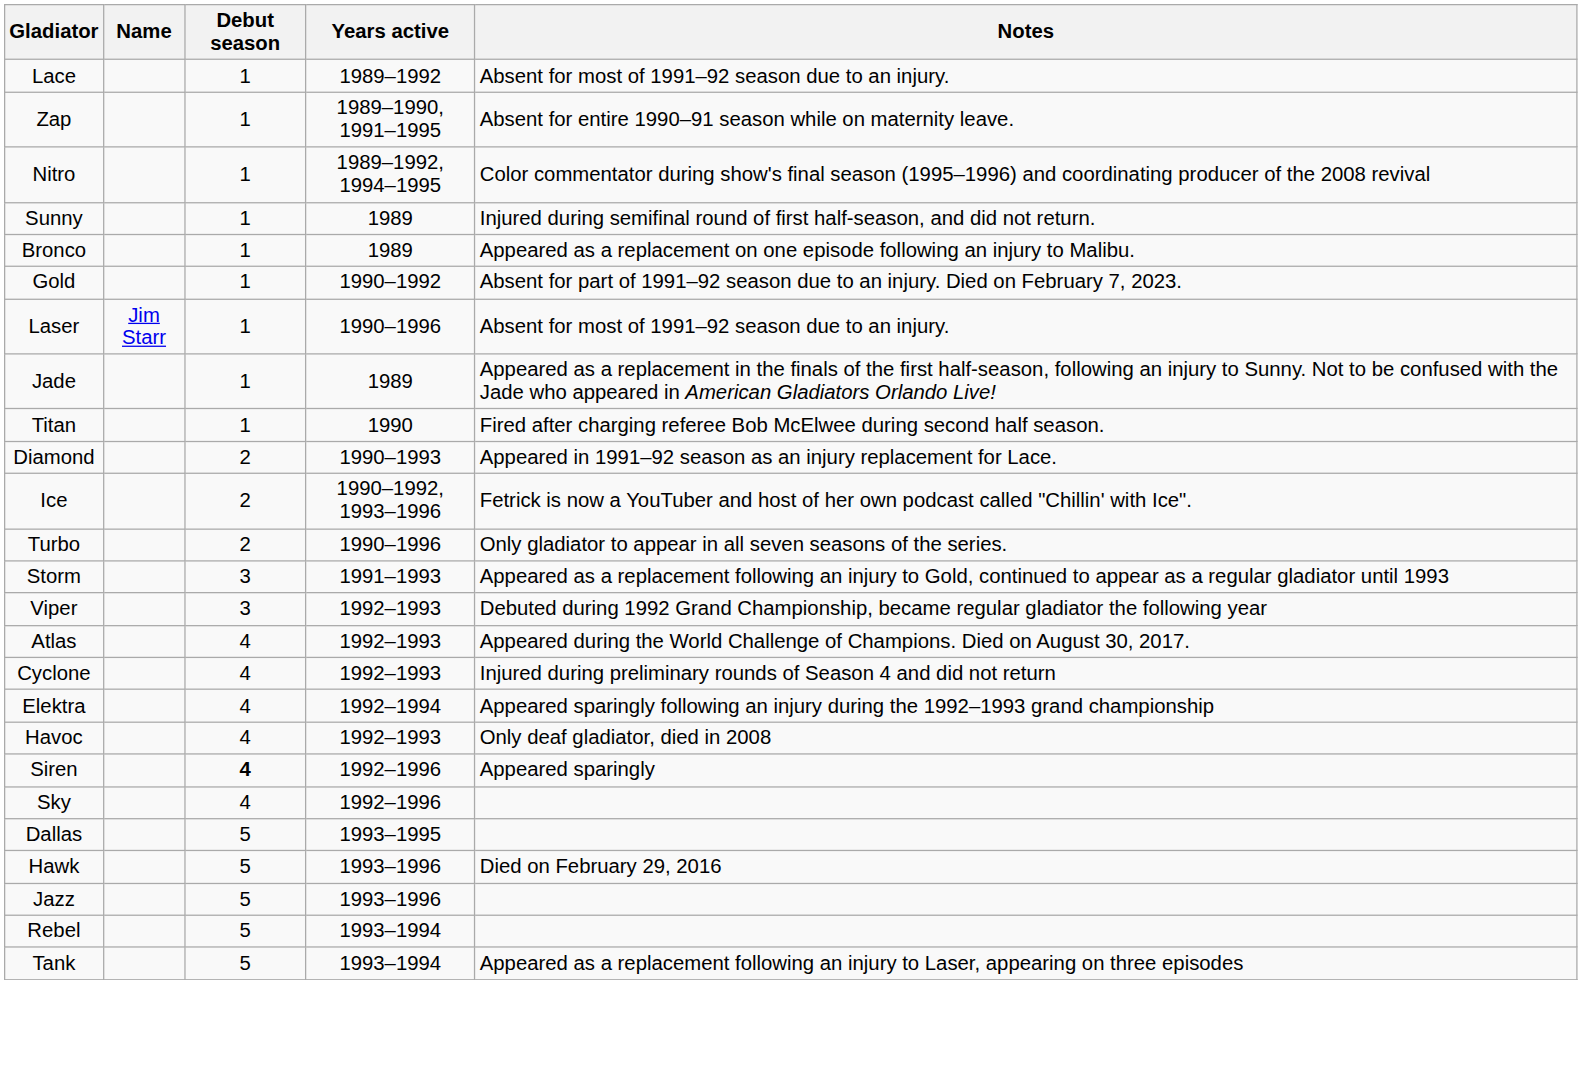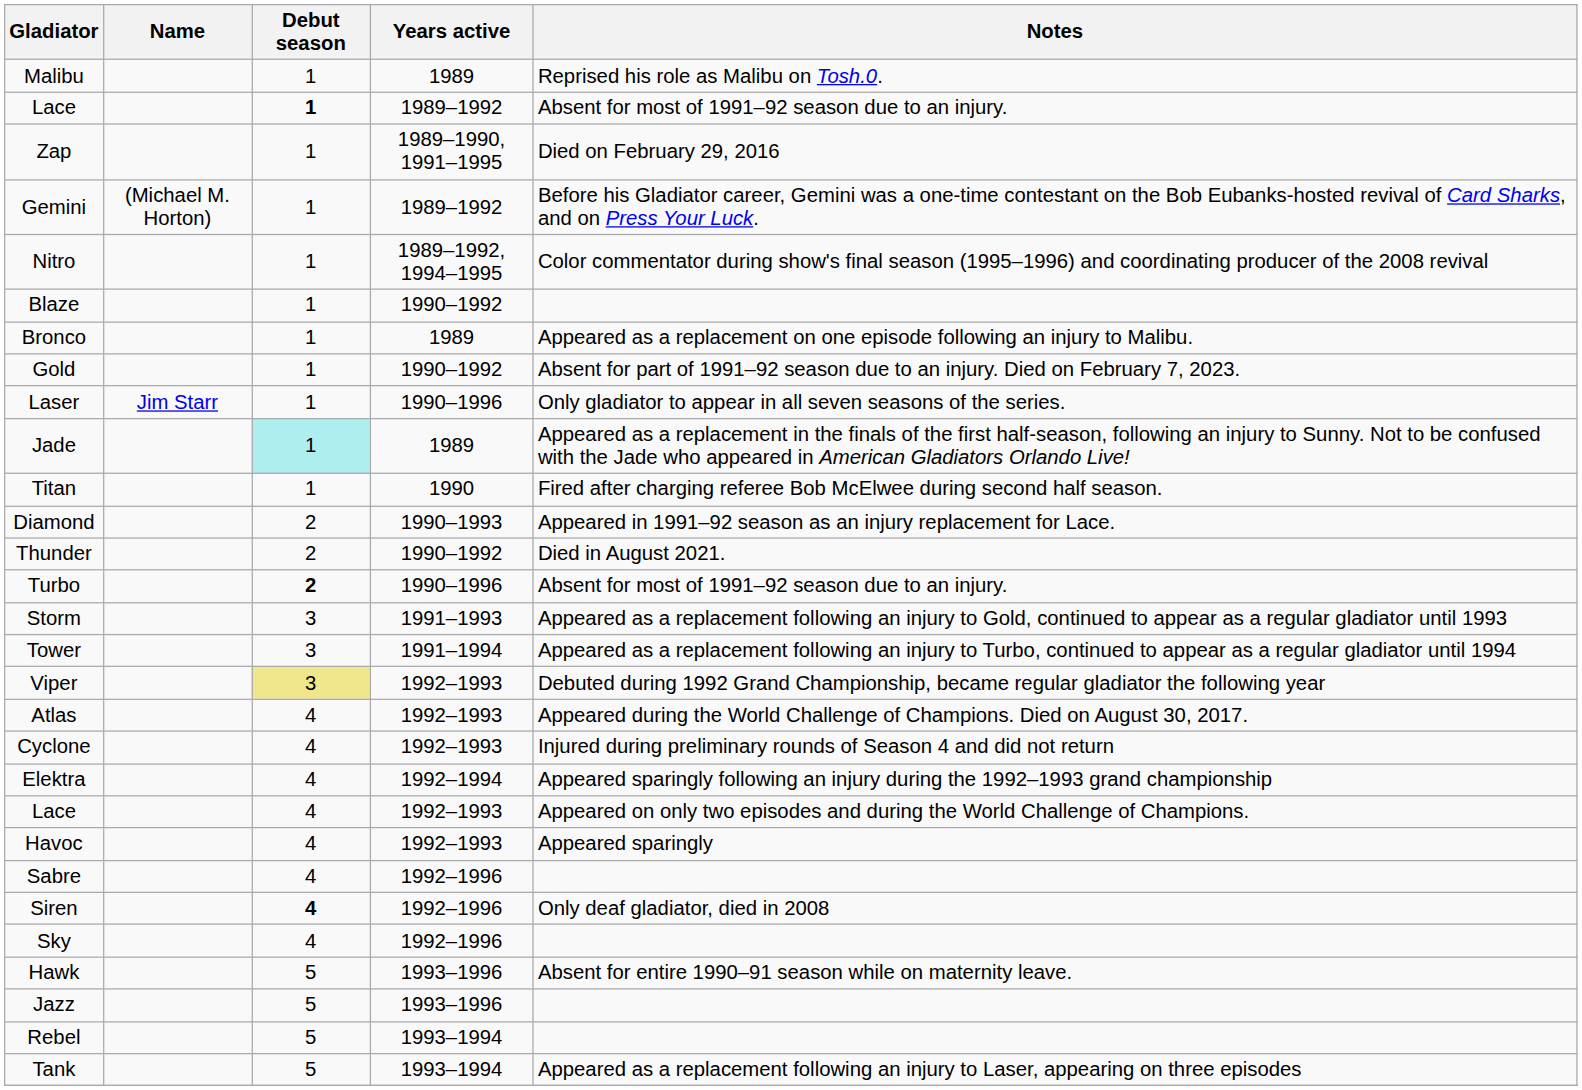 <table class="wikitable sortable" style="width:98%; text-align:center;">
 <tr>
 <th>Gladiator</th>
 <th>Name</th>
 <th>Debut season</th>
 <th class="unsortable">Years active</th>
 <th class="unsortable">Notes</th>
 </tr>
 <tr>
+<td>Malibu</td>
+<td style=white-space:nowrap></td>
+<td>1</td>
+<td>1989</td>
+<td style="text-align: left">Reprised his role as Malibu on <em><a href='#'>Tosh.0</a></em>.</td>
+</tr>
+<tr>
 <td>Lace</td>
 <td style=white-space:nowrap></td>
-<td>1</td>
+<td><strong>1</strong></td>
 <td>1989–1992</td>
 <td style="text-align: left">Absent for most of 1991–92 season due to an injury.</td>
 </tr>
 <tr>
 <td>Zap</td>
 <td></td>
 <td>1</td>
 <td>1989–1990, 1991–1995</td>
-<td style="text-align: left">Absent for entire 1990–91 season while on maternity leave.</td>
+<td style="text-align: left">Died on February 29, 2016</td>
+</tr>
+<tr>
+<td>Gemini</td>
+<td> (Michael M. Horton)</td>
+<td>1</td>
+<td>1989–1992</td>
+<td style="text-align: left">Before his Gladiator career, Gemini was a one-time contestant on the Bob Eubanks-hosted revival of <em><a href='#'>Card Sharks</a></em>, and on <em><a href='#'>Press Your Luck</a></em>.</td>
 </tr>
 <tr>
 <td>Nitro</td>
 <td></td>
 <td>1</td>
 <td>1989–1992, 1994–1995</td>
 <td style="text-align: left">Color commentator during show's final season (1995–1996) and coordinating producer of the 2008 revival</td>
 </tr>
 <tr>
-<td>Sunny</td>
+<td>Blaze</td>
 <td></td>
 <td>1</td>
-<td>1989</td>
-<td style="text-align: left">Injured during semifinal round of first half-season, and did not return.</td>
+<td>1990–1992</td>
+<td></td>
 </tr>
 <tr>
 <td>Bronco</td>
 <td></td>
 <td>1</td>
 <td>1989</td>
 <td style="text-align: left">Appeared as a replacement on one episode following an injury to Malibu.</td>
 </tr>
 <tr>
 <td>Gold</td>
 <td></td>
 <td>1</td>
 <td>1990–1992</td>
 <td style="text-align: left">Absent for part of 1991–92 season due to an injury. Died on February 7, 2023.</td>
 </tr>
 <tr>
 <td>Laser</td>
 <td><a href='#'>Jim Starr</a></td>
 <td>1</td>
 <td>1990–1996</td>
-<td style="text-align: left">Absent for most of 1991–92 season due to an injury.</td>
+<td style="text-align: left">Only gladiator to appear in all seven seasons of the series.</td>
 </tr>
 <tr>
 <td>Jade</td>
 <td></td>
-<td>1</td>
+<td style="background: paleturquoise;">1</td>
 <td>1989</td>
 <td style="text-align: left">Appeared as a replacement in the finals of the first half-season, following an injury to Sunny. Not to be confused with the Jade who appeared in <em>American Gladiators Orlando Live!</em></td>
 </tr>
 <tr>
 <td>Titan</td>
 <td></td>
 <td>1</td>
 <td>1990</td>
 <td style="text-align: left">Fired after charging referee Bob McElwee during second half season.</td>
 </tr>
 <tr>
 <td>Diamond</td>
 <td></td>
 <td>2</td>
 <td>1990–1993</td>
 <td style="text-align: left">Appeared in 1991–92 season as an injury replacement for Lace.</td>
 </tr>
 <tr>
-<td>Ice</td>
+<td>Thunder</td>
 <td></td>
 <td>2</td>
-<td>1990–1992, 1993–1996</td>
-<td style="text-align: left">Fetrick is now a YouTuber and host of her own podcast called "Chillin' with Ice".</td>
+<td>1990–1992</td>
+<td style="text-align: left">Died in August 2021.</td>
 </tr>
 <tr>
 <td>Turbo</td>
 <td></td>
-<td>2</td>
+<td><strong>2</strong></td>
 <td>1990–1996</td>
-<td style="text-align: left">Only gladiator to appear in all seven seasons of the series.</td>
+<td style="text-align: left">Absent for most of 1991–92 season due to an injury.</td>
 </tr>
 <tr>
 <td>Storm</td>
 <td></td>
 <td>3</td>
 <td>1991–1993</td>
 <td style="text-align: left">Appeared as a replacement following an injury to Gold, continued to appear as a regular gladiator until 1993</td>
 </tr>
 <tr>
+<td>Tower</td>
+<td></td>
+<td>3</td>
+<td>1991–1994</td>
+<td style="text-align: left">Appeared as a replacement following an injury to Turbo, continued to appear as a regular gladiator until 1994</td>
+</tr>
+<tr>
 <td>Viper</td>
 <td></td>
-<td>3</td>
+<td style="background: khaki;">3</td>
 <td>1992–1993</td>
 <td style="text-align: left">Debuted during 1992 Grand Championship, became regular gladiator the following year</td>
 </tr>
 <tr>
 <td>Atlas</td>
 <td></td>
 <td>4</td>
 <td>1992–1993</td>
 <td style="text-align: left">Appeared during the World Challenge of Champions. Died on August 30, 2017.</td>
 </tr>
 <tr>
 <td>Cyclone</td>
 <td></td>
 <td>4</td>
 <td>1992–1993</td>
 <td style="text-align: left">Injured during preliminary rounds of Season 4 and did not return</td>
 </tr>
 <tr>
 <td>Elektra</td>
 <td></td>
 <td>4</td>
 <td>1992–1994</td>
 <td style="text-align: left">Appeared sparingly following an injury during the 1992–1993 grand championship</td>
 </tr>
 <tr>
+<td>Lace</td>
+<td></td>
+<td>4</td>
+<td>1992–1993</td>
+<td style="text-align: left">Appeared on only two episodes and during the World Challenge of Champions.</td>
+</tr>
+<tr>
 <td>Havoc</td>
 <td></td>
 <td>4</td>
 <td>1992–1993</td>
-<td style="text-align: left">Only deaf gladiator, died in 2008</td>
+<td style="text-align: left">Appeared sparingly</td>
+</tr>
+<tr>
+<td>Sabre</td>
+<td></td>
+<td>4</td>
+<td>1992–1996</td>
+<td></td>
 </tr>
 <tr>
 <td>Siren</td>
 <td></td>
 <td><strong>4</strong></td>
 <td>1992–1996</td>
-<td style="text-align: left">Appeared sparingly</td>
+<td style="text-align: left">Only deaf gladiator, died in 2008</td>
 </tr>
 <tr>
 <td>Sky</td>
 <td></td>
 <td>4</td>
 <td>1992–1996</td>
 <td></td>
 </tr>
 <tr>
-<td>Dallas</td>
-<td></td>
-<td>5</td>
-<td>1993–1995</td>
-<td></td>
-</tr>
-<tr>
 <td>Hawk</td>
 <td></td>
 <td>5</td>
 <td>1993–1996</td>
-<td style="text-align: left">Died on February 29, 2016</td>
+<td style="text-align: left">Absent for entire 1990–91 season while on maternity leave.</td>
 </tr>
 <tr>
 <td>Jazz</td>
 <td></td>
 <td>5</td>
 <td>1993–1996</td>
 <td></td>
 </tr>
 <tr>
 <td>Rebel</td>
 <td></td>
 <td>5</td>
 <td>1993–1994</td>
 <td></td>
 </tr>
 <tr>
 <td>Tank</td>
 <td></td>
 <td>5</td>
 <td>1993–1994</td>
 <td style="text-align: left">Appeared as a replacement following an injury to Laser, appearing on three episodes</td>
 </tr>
 <tr>
 </tr>
 </table>
